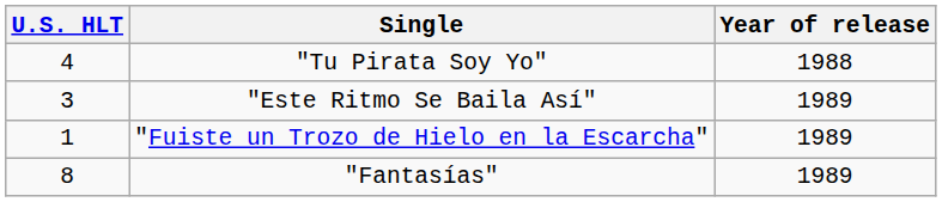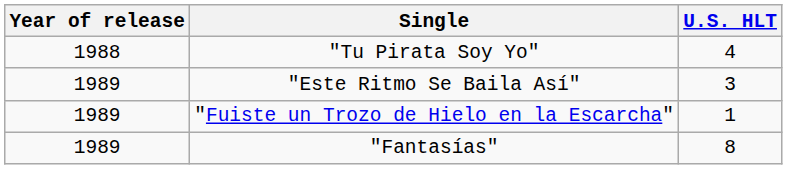 <table class="wikitable">
 <tr>
+<th>Year of release</th>
+<th>Single</th>
 <th><a href='#'>U.S. HLT</a></th>
-<th>Single</th>
-<th>Year of release</th>
 </tr>
 <tr>
+<td align="center">1988</td>
+<td align="center">"Tu Pirata Soy Yo"</td>
 <td align="center">4</td>
-<td align="center">"Tu Pirata Soy Yo"</td>
-<td align="center">1988</td>
 </tr>
 <tr>
+<td align="center">1989</td>
+<td align="center">"Este Ritmo Se Baila Así"</td>
 <td align="center">3</td>
-<td align="center">"Este Ritmo Se Baila Así"</td>
-<td align="center">1989</td>
 </tr>
 <tr>
+<td align="center">1989</td>
+<td align="center">"<a href='#'>Fuiste un Trozo de Hielo en la Escarcha</a>"</td>
 <td align="center">1</td>
-<td align="center">"<a href='#'>Fuiste un Trozo de Hielo en la Escarcha</a>"</td>
-<td align="center">1989</td>
 </tr>
 <tr>
+<td align="center">1989</td>
+<td align="center">"Fantasías"</td>
 <td align="center">8</td>
-<td align="center">"Fantasías"</td>
-<td align="center">1989</td>
 </tr>
 </table>
